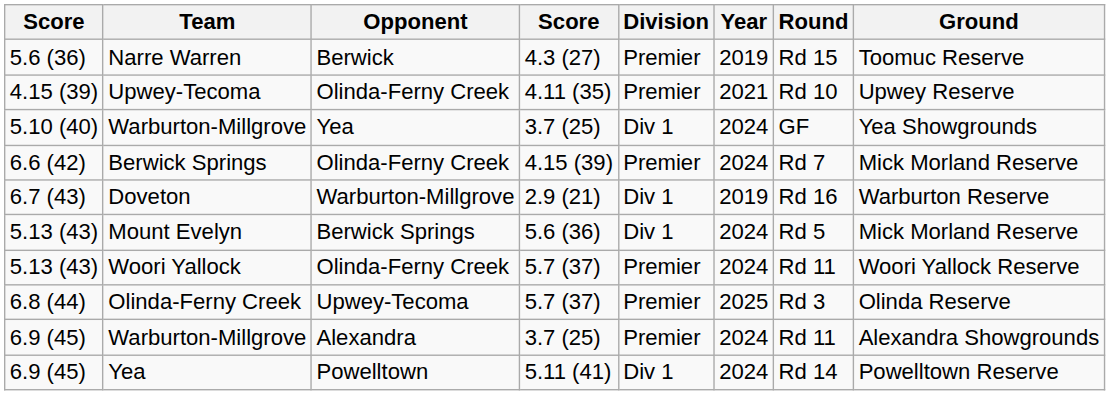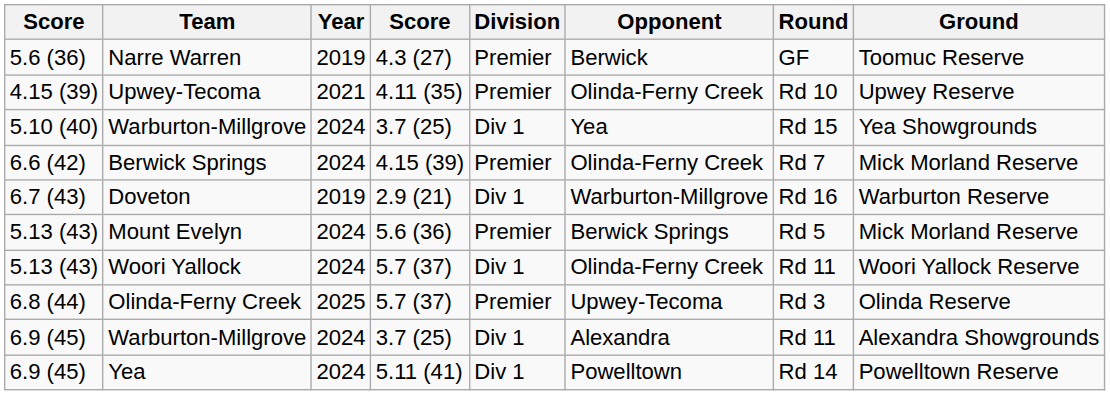 <table class="wikitable">
 <tr>
 <th>Score</th>
 <th>Team</th>
-<th>Opponent</th>
+<th>Year</th>
 <th>Score</th>
 <th>Division</th>
-<th>Year</th>
+<th>Opponent</th>
 <th>Round</th>
 <th>Ground</th>
 </tr>
 <tr>
 <td>5.6 (36)</td>
 <td>Narre Warren</td>
-<td>Berwick</td>
+<td>2019</td>
 <td>4.3 (27)</td>
 <td>Premier</td>
-<td>2019</td>
-<td>Rd 15</td>
+<td>Berwick</td>
+<td>GF</td>
 <td>Toomuc Reserve</td>
 </tr>
 <tr>
 <td>4.15 (39)</td>
 <td>Upwey-Tecoma</td>
-<td>Olinda-Ferny Creek</td>
+<td>2021</td>
 <td>4.11 (35)</td>
 <td>Premier</td>
-<td>2021</td>
+<td>Olinda-Ferny Creek</td>
 <td>Rd 10</td>
 <td>Upwey Reserve</td>
 </tr>
 <tr>
 <td>5.10 (40)</td>
 <td>Warburton-Millgrove</td>
-<td>Yea</td>
+<td>2024</td>
 <td>3.7 (25)</td>
 <td>Div 1</td>
-<td>2024</td>
-<td>GF</td>
+<td>Yea</td>
+<td>Rd 15</td>
 <td>Yea Showgrounds</td>
 </tr>
 <tr>
 <td>6.6 (42)</td>
 <td>Berwick Springs</td>
-<td>Olinda-Ferny Creek</td>
+<td>2024</td>
 <td>4.15 (39)</td>
 <td>Premier</td>
-<td>2024</td>
+<td>Olinda-Ferny Creek</td>
 <td>Rd 7</td>
 <td>Mick Morland Reserve</td>
 </tr>
 <tr>
 <td>6.7 (43)</td>
 <td>Doveton</td>
-<td>Warburton-Millgrove</td>
+<td>2019</td>
 <td>2.9 (21)</td>
 <td>Div 1</td>
-<td>2019</td>
+<td>Warburton-Millgrove</td>
 <td>Rd 16</td>
 <td>Warburton Reserve</td>
 </tr>
 <tr>
 <td>5.13 (43)</td>
 <td>Mount Evelyn</td>
+<td>2024</td>
+<td>5.6 (36)</td>
+<td>Premier</td>
 <td>Berwick Springs</td>
-<td>5.6 (36)</td>
-<td>Div 1</td>
-<td>2024</td>
 <td>Rd 5</td>
 <td>Mick Morland Reserve</td>
 </tr>
 <tr>
 <td>5.13 (43)</td>
 <td>Woori Yallock</td>
+<td>2024</td>
+<td>5.7 (37)</td>
+<td>Div 1</td>
 <td>Olinda-Ferny Creek</td>
-<td>5.7 (37)</td>
-<td>Premier</td>
-<td>2024</td>
 <td>Rd 11</td>
 <td>Woori Yallock Reserve</td>
 </tr>
 <tr>
 <td>6.8 (44)</td>
 <td>Olinda-Ferny Creek</td>
-<td>Upwey-Tecoma</td>
+<td>2025</td>
 <td>5.7 (37)</td>
 <td>Premier</td>
-<td>2025</td>
+<td>Upwey-Tecoma</td>
 <td>Rd 3</td>
 <td>Olinda Reserve</td>
 </tr>
 <tr>
 <td>6.9 (45)</td>
 <td>Warburton-Millgrove</td>
+<td>2024</td>
+<td>3.7 (25)</td>
+<td>Div 1</td>
 <td>Alexandra</td>
-<td>3.7 (25)</td>
-<td>Premier</td>
-<td>2024</td>
 <td>Rd 11</td>
 <td>Alexandra Showgrounds</td>
 </tr>
 <tr>
 <td>6.9 (45)</td>
 <td>Yea</td>
-<td>Powelltown</td>
+<td>2024</td>
 <td>5.11 (41)</td>
 <td>Div 1</td>
-<td>2024</td>
+<td>Powelltown</td>
 <td>Rd 14</td>
 <td>Powelltown Reserve</td>
 </tr>
 </table>
